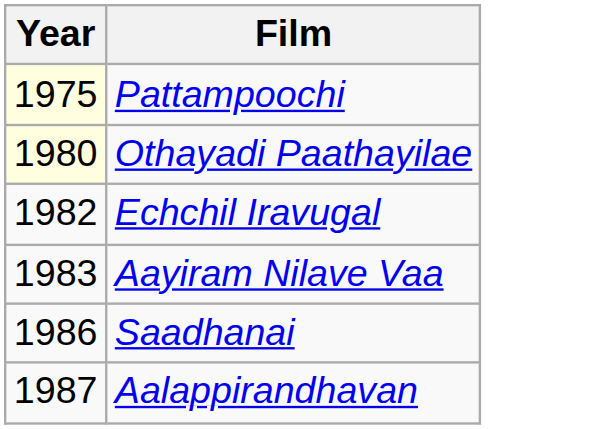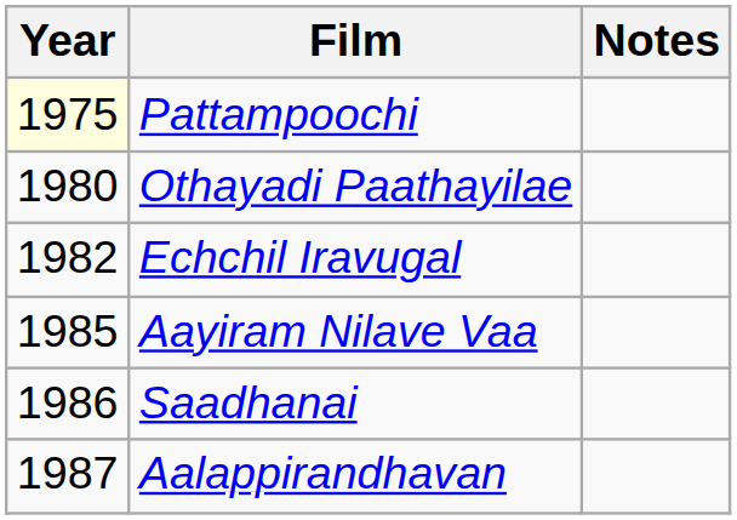 <table class="wikitable sortable">
 <tr>
 <th>Year</th>
 <th>Film</th>
+<th>Notes</th>
 </tr>
 <tr>
 <td style="background: lightyellow;">1975</td>
 <td><em><a href='#'>Pattampoochi</a></em></td>
+<td></td>
 </tr>
 <tr>
-<td style="background: lightyellow;">1980</td>
+<td>1980</td>
 <td><em><a href='#'>Othayadi Paathayilae</a></em></td>
+<td></td>
 </tr>
 <tr>
 <td>1982</td>
 <td><em><a href='#'>Echchil Iravugal</a></em></td>
+<td></td>
 </tr>
 <tr>
-<td>1983</td>
+<td>1985</td>
 <td><em><a href='#'>Aayiram Nilave Vaa</a></em></td>
+<td></td>
 </tr>
 <tr>
 <td>1986</td>
 <td><em><a href='#'>Saadhanai</a></em></td>
+<td></td>
 </tr>
 <tr>
 <td>1987</td>
 <td><em><a href='#'>Aalappirandhavan</a></em></td>
+<td></td>
 </tr>
 </table>
